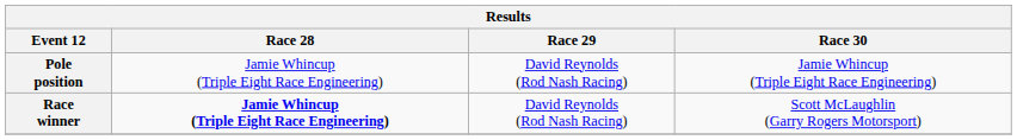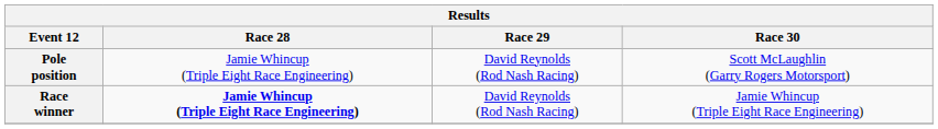 <table class="wikitable collapsible collapsed" align="center" width=75% style="font-size: 85%; max-width: 950px">
 <tr>
 <th colspan="4">Results</th>
 </tr>
 <tr>
 <th>Event 12</th>
 <th>Race 28</th>
 <th>Race 29</th>
 <th>Race 30</th>
 </tr>
 <tr>
 <th>Pole<br>position</th>
 <td align="center"> <a href='#'>Jamie Whincup</a><br>(<a href='#'>Triple Eight Race Engineering</a>)</td>
 <td align="center"> <a href='#'>David Reynolds</a><br>(<a href='#'>Rod Nash Racing</a>)</td>
-<td align="center"> <a href='#'>Jamie Whincup</a><br>(<a href='#'>Triple Eight Race Engineering</a>)</td>
+<td align="center"> <a href='#'>Scott McLaughlin</a><br>(<a href='#'>Garry Rogers Motorsport</a>)</td>
 </tr>
 <tr>
 <th>Race<br>winner</th>
 <td align="center"><strong> <a href='#'>Jamie Whincup</a><br>(<a href='#'>Triple Eight Race Engineering</a>)</strong></td>
 <td align="center"> <a href='#'>David Reynolds</a><br>(<a href='#'>Rod Nash Racing</a>)</td>
-<td align="center"> <a href='#'>Scott McLaughlin</a><br>(<a href='#'>Garry Rogers Motorsport</a>)</td>
+<td align="center"> <a href='#'>Jamie Whincup</a><br>(<a href='#'>Triple Eight Race Engineering</a>)</td>
 </tr>
 <tr>
 </tr>
 </table>
